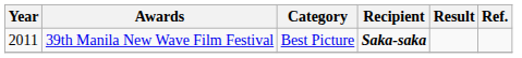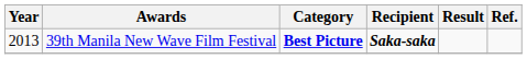 <table class="wikitable">
 <tr>
 <th>Year</th>
 <th>Awards</th>
 <th>Category</th>
 <th>Recipient</th>
 <th>Result</th>
 <th>Ref.</th>
 </tr>
 <tr>
-<td>2011</td>
+<td>2013</td>
 <td><a href='#'>39th Manila New Wave Film Festival</a></td>
-<td><a href='#'>Best Picture</a></td>
+<td><strong><a href='#'>Best Picture</a></strong></td>
 <td><strong><em>Saka-saka</em></strong></td>
 <td></td>
 <td></td>
 </tr>
 <tr>
 </tr>
 </table>
